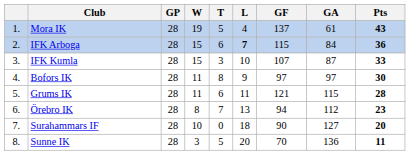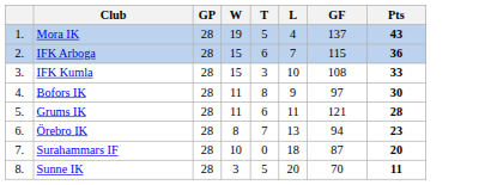 <table class="wikitable">
 <tr>
 <th width="30"></th>
 <th width="200">Club</th>
 <th width="30">GP</th>
 <th width="30">W</th>
 <th width="30">T</th>
 <th width="30">L</th>
 <th width="70">GF</th>
-<th width="70">GA</th>
 <th width="70">Pts</th>
 </tr>
 <tr bgcolor="#BCD2EE" align="center">
 <td>1.</td>
 <td align="left"><a href='#'>Mora IK</a></td>
 <td>28</td>
 <td>19</td>
 <td>5</td>
 <td>4</td>
 <td>137</td>
-<td>61</td>
 <td><strong>43</strong></td>
 </tr>
 <tr bgcolor="#BCD2EE" align="center">
 <td>2.</td>
 <td align="left"><a href='#'>IFK Arboga</a></td>
 <td>28</td>
 <td>15</td>
 <td>6</td>
-<td><strong>7</strong></td>
+<td>7</td>
 <td>115</td>
-<td>84</td>
 <td><strong>36</strong></td>
 </tr>
 <tr bgcolor="#FFFFFF" align="center">
 <td>3.</td>
 <td align="left"><a href='#'>IFK Kumla</a></td>
 <td>28</td>
 <td>15</td>
 <td>3</td>
 <td>10</td>
-<td>107</td>
-<td>87</td>
+<td>108</td>
 <td><strong>33</strong></td>
 </tr>
 <tr bgcolor="#FFFFFF" align="center">
 <td>4.</td>
 <td align="left"><a href='#'>Bofors IK</a></td>
 <td>28</td>
 <td>11</td>
 <td>8</td>
 <td>9</td>
-<td>97</td>
 <td>97</td>
 <td><strong>30</strong></td>
 </tr>
 <tr bgcolor="#FFFFFF" align="center">
 <td>5.</td>
 <td align="left"><a href='#'>Grums IK</a></td>
 <td>28</td>
 <td>11</td>
 <td>6</td>
 <td>11</td>
 <td>121</td>
-<td>115</td>
 <td><strong>28</strong></td>
 </tr>
 <tr bgcolor="#FFFFFF" align="center">
 <td>6.</td>
 <td align="left"><a href='#'>Örebro IK</a></td>
 <td>28</td>
 <td>8</td>
 <td>7</td>
 <td>13</td>
 <td>94</td>
-<td>112</td>
 <td><strong>23</strong></td>
 </tr>
 <tr bgcolor="#FFFFFF" align="center">
 <td>7.</td>
 <td align="left"><a href='#'>Surahammars IF</a></td>
 <td>28</td>
 <td>10</td>
 <td>0</td>
 <td>18</td>
-<td>90</td>
-<td>127</td>
+<td>87</td>
 <td><strong>20</strong></td>
 </tr>
 <tr bgcolor="#FFFFFF" align="center">
 <td>8.</td>
 <td align="left"><a href='#'>Sunne IK</a></td>
 <td>28</td>
 <td>3</td>
 <td>5</td>
 <td>20</td>
 <td>70</td>
-<td>136</td>
 <td><strong>11</strong></td>
 </tr>
 </table>
